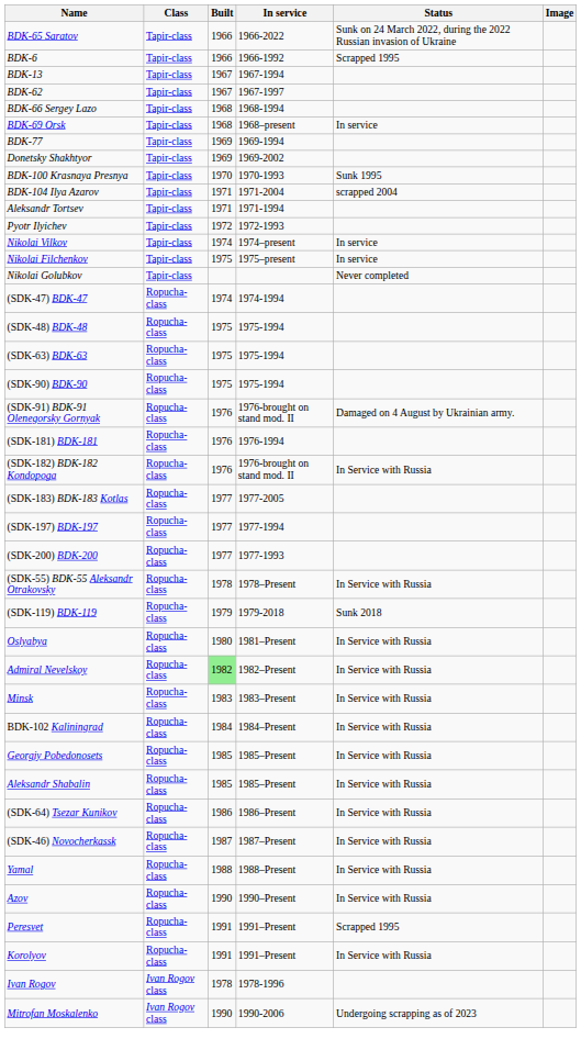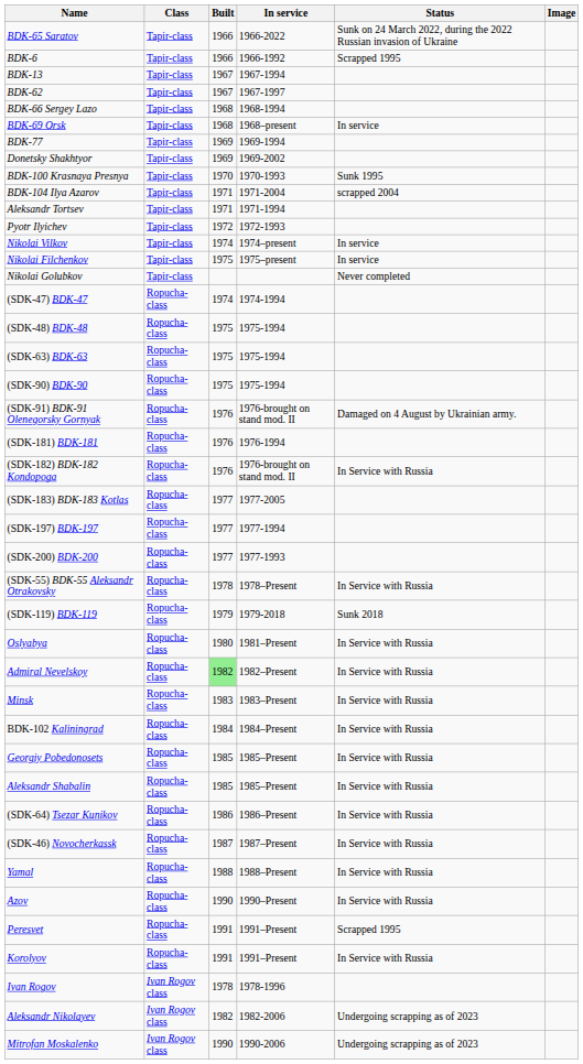 <table class="wikitable">
 <tr>
 <th>Name</th>
 <th>Class</th>
 <th>Built</th>
 <th>In service</th>
 <th>Status</th>
 <th>Image</th>
 </tr>
 <tr>
 <td><em><a href='#'>BDK-65 Saratov</a></em></td>
 <td><a href='#'>Tapir-class</a></td>
 <td>1966</td>
 <td>1966-2022</td>
 <td>Sunk on 24 March 2022, during the 2022 Russian invasion of Ukraine</td>
 <td></td>
 </tr>
 <tr>
 <td><em>BDK-6</em></td>
 <td><a href='#'>Tapir-class</a></td>
 <td>1966</td>
 <td>1966-1992</td>
 <td>Scrapped 1995</td>
 <td></td>
 </tr>
 <tr>
 <td><em>BDK-13</em></td>
 <td><a href='#'>Tapir-class</a></td>
 <td>1967</td>
 <td>1967-1994</td>
 <td></td>
 <td></td>
 </tr>
 <tr>
 <td><em>BDK-62</em></td>
 <td><a href='#'>Tapir-class</a></td>
 <td>1967</td>
 <td>1967-1997</td>
 <td></td>
 <td></td>
 </tr>
 <tr>
 <td><em>BDK-66 Sergey Lazo</em></td>
 <td><a href='#'>Tapir-class</a></td>
 <td>1968</td>
 <td>1968-1994</td>
 <td></td>
 <td></td>
 </tr>
 <tr>
 <td><em><a href='#'>BDK-69 Orsk</a></em></td>
 <td><a href='#'>Tapir-class</a></td>
 <td>1968</td>
 <td>1968–present</td>
 <td>In service</td>
 <td></td>
 </tr>
 <tr>
 <td><em>BDK-77</em></td>
 <td><a href='#'>Tapir-class</a></td>
 <td>1969</td>
 <td>1969-1994</td>
 <td></td>
 <td></td>
 </tr>
 <tr>
 <td><em>Donetsky Shakhtyor</em></td>
 <td><a href='#'>Tapir-class</a></td>
 <td>1969</td>
 <td>1969-2002</td>
 <td></td>
 <td></td>
 </tr>
 <tr>
 <td><em>BDK-100 Krasnaya Presnya</em></td>
 <td><a href='#'>Tapir-class</a></td>
 <td>1970</td>
 <td>1970-1993</td>
 <td>Sunk 1995</td>
 <td></td>
 </tr>
 <tr>
 <td><em>BDK-104 Ilya Azarov</em></td>
 <td><a href='#'>Tapir-class</a></td>
 <td>1971</td>
 <td>1971-2004</td>
 <td>scrapped 2004</td>
 <td></td>
 </tr>
 <tr>
 <td><em>Aleksandr Tortsev</em></td>
 <td><a href='#'>Tapir-class</a></td>
 <td>1971</td>
 <td>1971-1994</td>
 <td></td>
 <td></td>
 </tr>
 <tr>
 <td><em>Pyotr Ilyichev</em></td>
 <td><a href='#'>Tapir-class</a></td>
 <td>1972</td>
 <td>1972-1993</td>
 <td></td>
 <td></td>
 </tr>
 <tr>
 <td><em><a href='#'>Nikolai Vilkov</a></em></td>
 <td><a href='#'>Tapir-class</a></td>
 <td>1974</td>
 <td>1974–present</td>
 <td>In service</td>
 <td></td>
 </tr>
 <tr>
 <td><em><a href='#'>Nikolai Filchenkov</a></em></td>
 <td><a href='#'>Tapir-class</a></td>
 <td>1975</td>
 <td>1975–present</td>
 <td>In service</td>
 <td></td>
 </tr>
 <tr>
 <td><em>Nikolai Golubkov</em></td>
 <td><a href='#'>Tapir-class</a></td>
 <td></td>
 <td></td>
 <td>Never completed</td>
 <td></td>
 </tr>
 <tr>
 <td>(SDK-47) <a href='#'><em>BDK-47</em></a></td>
 <td><a href='#'>Ropucha-class</a></td>
 <td>1974</td>
 <td>1974-1994</td>
 <td></td>
 <td></td>
 </tr>
 <tr>
 <td>(SDK-48) <a href='#'><em>BDK-48</em></a></td>
 <td><a href='#'>Ropucha-class</a></td>
 <td>1975</td>
 <td>1975-1994</td>
 <td></td>
 <td></td>
 </tr>
 <tr>
 <td>(SDK-63) <a href='#'><em>BDK-63</em></a></td>
 <td><a href='#'>Ropucha-class</a></td>
 <td>1975</td>
 <td>1975-1994</td>
 <td></td>
 <td></td>
 </tr>
 <tr>
 <td>(SDK-90) <a href='#'><em>BDK-90</em></a></td>
 <td><a href='#'>Ropucha-class</a></td>
 <td>1975</td>
 <td>1975-1994</td>
 <td></td>
 <td></td>
 </tr>
 <tr>
 <td>(SDK-91) <em>BDK-91</em> <a href='#'><em>Olenegorsky Gornyak</em></a></td>
 <td><a href='#'>Ropucha-class</a></td>
 <td>1976</td>
 <td>1976-brought on stand mod. II</td>
 <td>Damaged on 4 August by Ukrainian army.</td>
 <td></td>
 </tr>
 <tr>
 <td>(SDK-181) <a href='#'><em>BDK-181</em></a></td>
 <td><a href='#'>Ropucha-class</a></td>
 <td>1976</td>
 <td>1976-1994</td>
 <td></td>
 <td></td>
 </tr>
 <tr>
 <td>(SDK-182) <em>BDK-182</em> <a href='#'><em>Kondopoga</em></a></td>
 <td><a href='#'>Ropucha-class</a></td>
 <td>1976</td>
 <td>1976-brought on stand mod. II</td>
 <td>In Service with Russia</td>
 <td></td>
 </tr>
 <tr>
 <td>(SDK-183) <em>BDK-183</em> <a href='#'><em>Kotlas</em></a></td>
 <td><a href='#'>Ropucha-class</a></td>
 <td>1977</td>
 <td>1977-2005</td>
 <td></td>
 <td></td>
 </tr>
 <tr>
 <td>(SDK-197) <a href='#'><em>BDK-197</em></a></td>
 <td><a href='#'>Ropucha-class</a></td>
 <td>1977</td>
 <td>1977-1994</td>
 <td></td>
 <td></td>
 </tr>
 <tr>
 <td>(SDK-200) <a href='#'><em>BDK-200</em></a></td>
 <td><a href='#'>Ropucha-class</a></td>
 <td>1977</td>
 <td>1977-1993</td>
 <td></td>
 <td></td>
 </tr>
 <tr>
 <td>(SDK-55) <em>BDK-55</em> <a href='#'><em>Aleksandr Otrakovsky</em></a></td>
 <td><a href='#'>Ropucha-class</a></td>
 <td>1978</td>
 <td>1978–Present</td>
 <td>In Service with Russia</td>
 <td></td>
 </tr>
 <tr>
 <td>(SDK-119) <a href='#'><em>BDK-119</em></a></td>
 <td><a href='#'>Ropucha-class</a></td>
 <td>1979</td>
 <td>1979-2018</td>
 <td>Sunk 2018</td>
 <td></td>
 </tr>
 <tr>
 <td><a href='#'><em>Oslyabya</em></a></td>
 <td><a href='#'>Ropucha-class</a></td>
 <td>1980</td>
 <td>1981–Present</td>
 <td>In Service with Russia</td>
 <td></td>
 </tr>
 <tr>
 <td><a href='#'><em>Admiral Nevelskoy</em></a></td>
 <td><a href='#'>Ropucha-class</a></td>
 <td style="background: lightgreen;">1982</td>
 <td>1982–Present</td>
 <td>In Service with Russia</td>
 <td></td>
 </tr>
 <tr>
 <td><a href='#'><em>Minsk</em></a></td>
 <td><a href='#'>Ropucha-class</a></td>
 <td>1983</td>
 <td>1983–Present</td>
 <td>In Service with Russia</td>
 <td></td>
 </tr>
 <tr>
 <td>BDK-102 <a href='#'><em>Kaliningrad</em></a></td>
 <td><a href='#'>Ropucha-class</a></td>
 <td>1984</td>
 <td>1984–Present</td>
 <td>In Service with Russia</td>
 <td></td>
 </tr>
 <tr>
 <td><a href='#'><em>Georgiy Pobedonosets</em></a></td>
 <td><a href='#'>Ropucha-class</a></td>
 <td>1985</td>
 <td>1985–Present</td>
 <td>In Service with Russia</td>
 <td></td>
 </tr>
 <tr>
 <td><a href='#'><em>Aleksandr Shabalin</em></a></td>
 <td><a href='#'>Ropucha-class</a></td>
 <td>1985</td>
 <td>1985–Present</td>
 <td>In Service with Russia</td>
 <td></td>
 </tr>
 <tr>
 <td>(SDK-64) <em><a href='#'>Tsezar Kunikov</a></em></td>
 <td><a href='#'>Ropucha-class</a></td>
 <td>1986</td>
 <td>1986–Present</td>
 <td>In Service with Russia</td>
 <td></td>
 </tr>
 <tr>
 <td>(SDK-46) <a href='#'><em>Novocherkassk</em></a></td>
 <td><a href='#'>Ropucha-class</a></td>
 <td>1987</td>
 <td>1987–Present</td>
 <td>In Service with Russia</td>
 <td></td>
 </tr>
 <tr>
 <td><a href='#'><em>Yamal</em></a></td>
 <td><a href='#'>Ropucha-class</a></td>
 <td>1988</td>
 <td>1988–Present</td>
 <td>In Service with Russia</td>
 <td></td>
 </tr>
 <tr>
 <td><a href='#'><em>Azov</em></a></td>
 <td><a href='#'>Ropucha-class</a></td>
 <td>1990</td>
 <td>1990–Present</td>
 <td>In Service with Russia</td>
 <td></td>
 </tr>
 <tr>
 <td><a href='#'><em>Peresvet</em></a></td>
 <td><a href='#'>Ropucha-class</a></td>
 <td>1991</td>
 <td>1991–Present</td>
 <td>Scrapped 1995</td>
 <td></td>
 </tr>
 <tr>
 <td><a href='#'><em>Korolyov</em></a></td>
 <td><a href='#'>Ropucha-class</a></td>
 <td>1991</td>
 <td>1991–Present</td>
 <td>In Service with Russia</td>
 <td></td>
 </tr>
 <tr>
 <td><a href='#'><em>Ivan Rogov</em></a></td>
 <td><a href='#'><em>Ivan Rogov</em> class</a></td>
 <td>1978</td>
 <td>1978-1996</td>
 <td></td>
 <td></td>
 </tr>
 <tr>
+<td><a href='#'><em>Aleksandr Nikolayev</em></a></td>
+<td><a href='#'><em>Ivan Rogov</em> class</a></td>
+<td>1982</td>
+<td>1982-2006</td>
+<td>Undergoing scrapping as of 2023</td>
+<td></td>
+</tr>
+<tr>
 <td><a href='#'><em>Mitrofan Moskalenko</em></a></td>
 <td><a href='#'><em>Ivan Rogov</em> class</a></td>
 <td>1990</td>
 <td>1990-2006</td>
 <td>Undergoing scrapping as of 2023</td>
 <td></td>
 </tr>
 </table>
